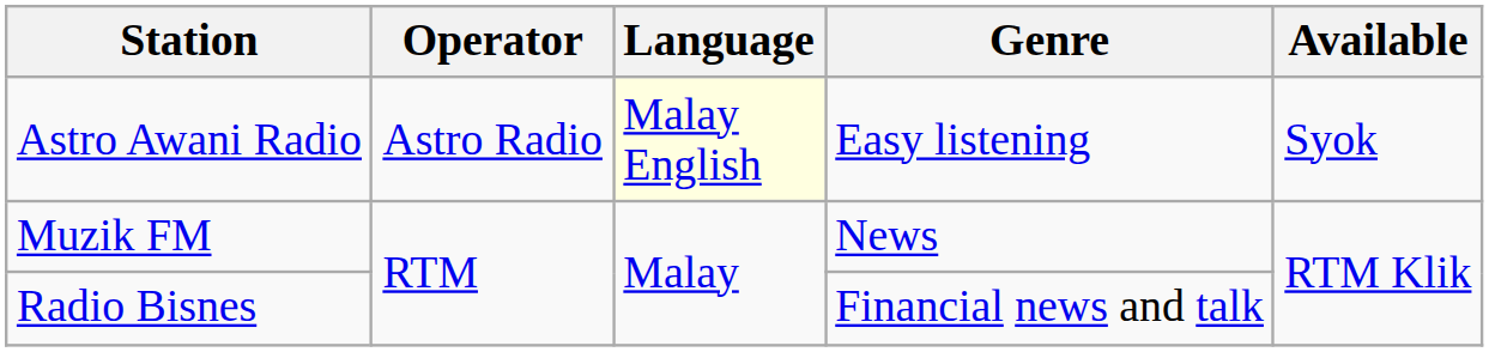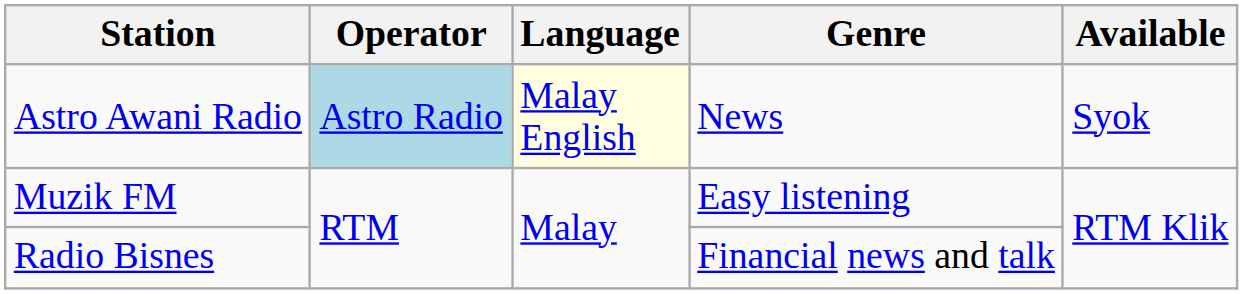 <table class="wikitable">
 <tr>
 <th>Station</th>
 <th>Operator</th>
 <th>Language</th>
 <th>Genre</th>
 <th>Available</th>
 </tr>
 <tr>
 <td><a href='#'>Astro Awani Radio</a></td>
-<td><a href='#'>Astro Radio</a></td>
+<td style="background: lightblue;"><a href='#'>Astro Radio</a></td>
 <td style="background: lightyellow;"><a href='#'>Malay</a><br><a href='#'>English</a></td>
-<td><a href='#'>Easy listening</a></td>
+<td><a href='#'>News</a></td>
 <td><a href='#'>Syok</a></td>
 </tr>
 <tr>
 <td><a href='#'>Muzik FM</a></td>
 <td rowspan="2"><a href='#'>RTM</a></td>
 <td rowspan="2"><a href='#'>Malay</a></td>
-<td><a href='#'>News</a></td>
+<td><a href='#'>Easy listening</a></td>
 <td rowspan="2"><a href='#'>RTM Klik</a></td>
 </tr>
 <tr>
 <td><a href='#'>Radio Bisnes</a></td>
 <td><a href='#'>Financial</a> <a href='#'>news</a> and <a href='#'>talk</a></td>
 </tr>
 </table>
